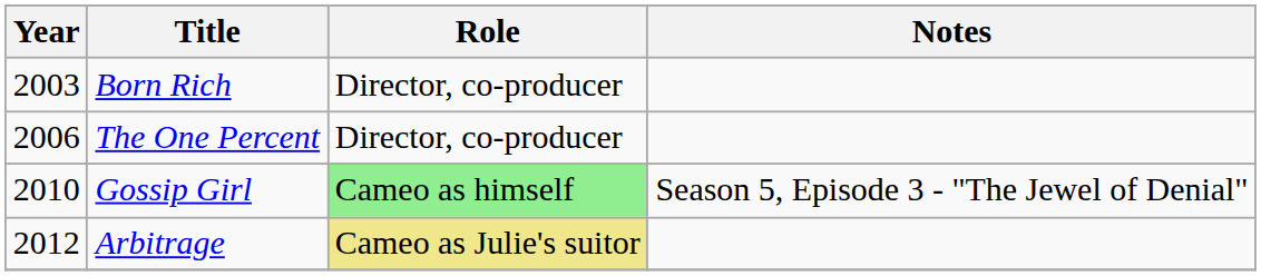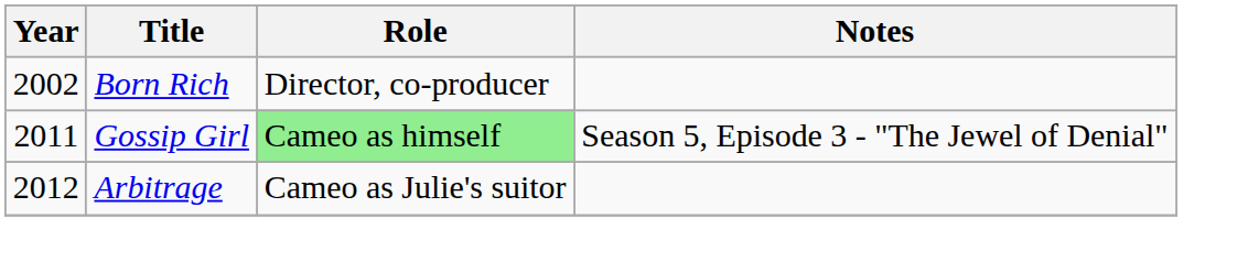 <table class="wikitable sortable" >
 <tr>
 <th align="center">Year</th>
 <th>Title</th>
 <th>Role</th>
 <th class="unsortable">Notes</th>
 </tr>
 <tr>
-<td align="center">2003</td>
+<td align="center">2002</td>
 <td><em><a href='#'>Born Rich</a></em></td>
 <td>Director, co-producer</td>
 <td></td>
 </tr>
 <tr>
-<td align="center">2006</td>
-<td><em><a href='#'>The One Percent</a></em></td>
-<td>Director, co-producer</td>
-<td></td>
-</tr>
-<tr>
-<td align="center">2010</td>
+<td align="center">2011</td>
 <td><em><a href='#'>Gossip Girl</a></em></td>
 <td style="background: lightgreen;">Cameo as himself</td>
 <td>Season 5, Episode 3 - "The Jewel of Denial"</td>
 </tr>
 <tr>
 <td align="center">2012</td>
 <td><em><a href='#'>Arbitrage</a></em></td>
-<td style="background: khaki;">Cameo as Julie's suitor</td>
+<td>Cameo as Julie's suitor</td>
 <td></td>
 </tr>
 <tr>
 </tr>
 </table>
